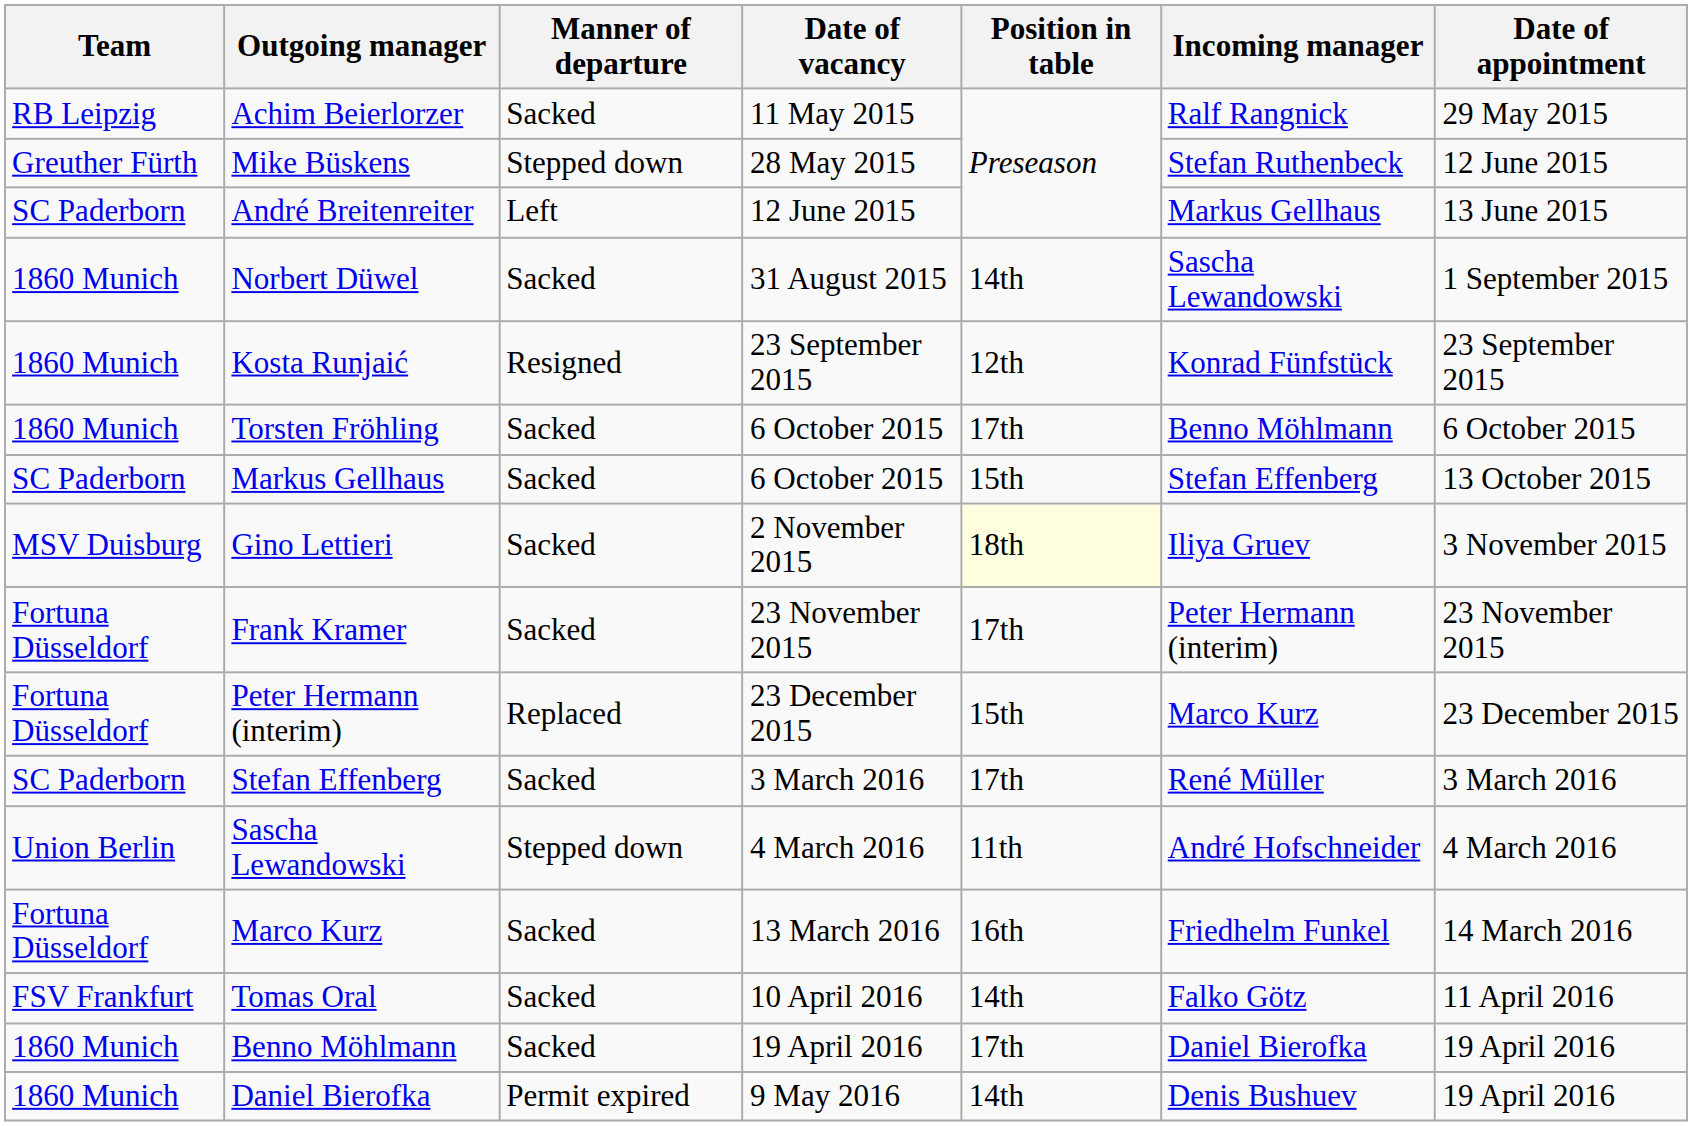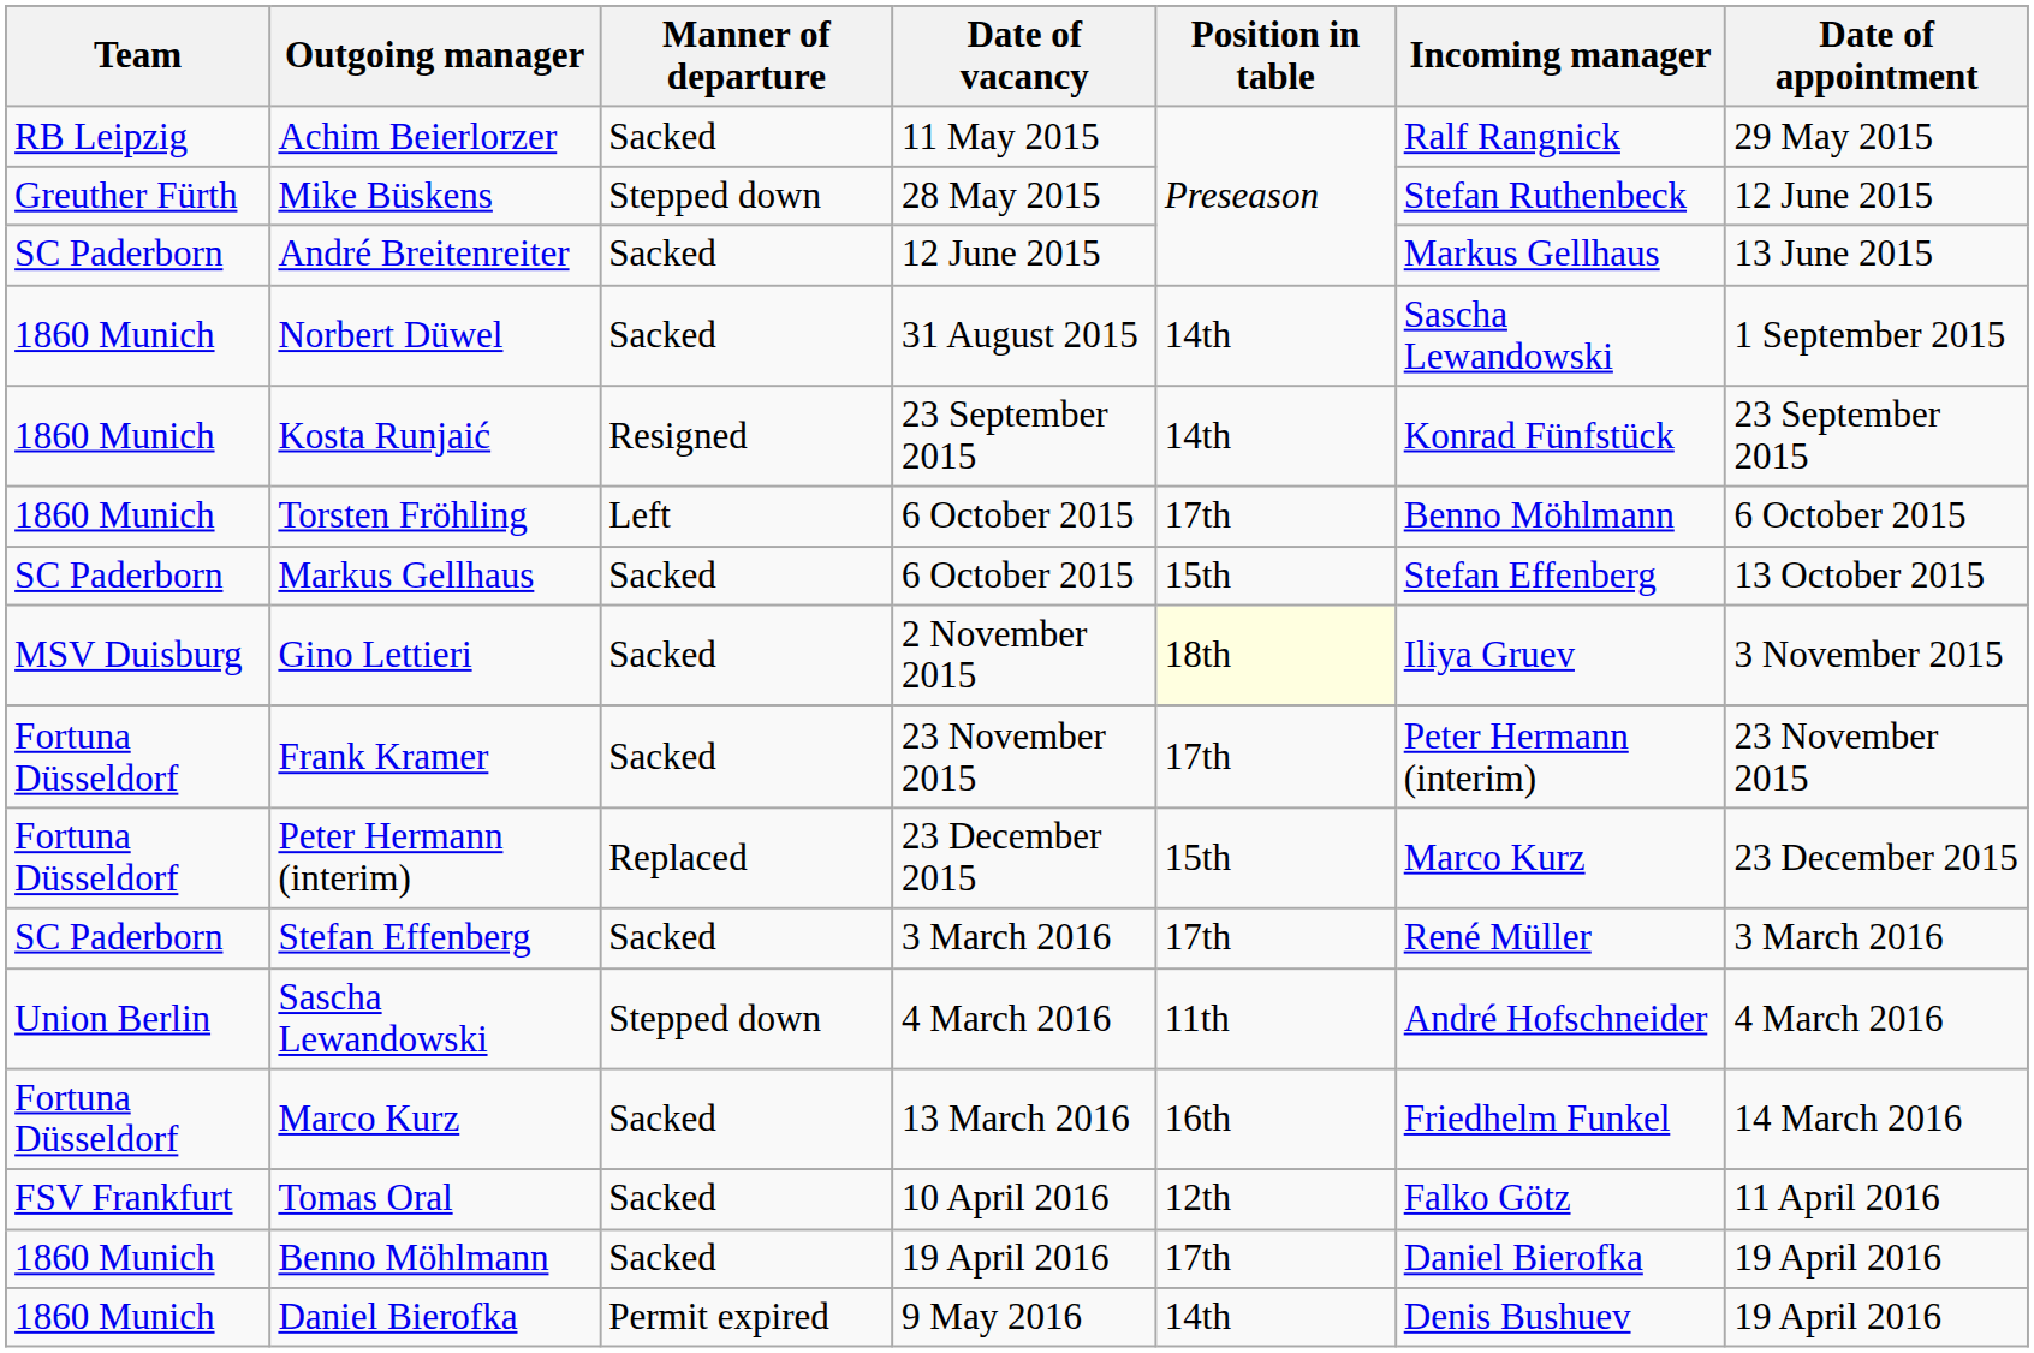 <table class="wikitable">
 <tr>
 <th>Team</th>
 <th>Outgoing manager</th>
 <th>Manner of departure</th>
 <th>Date of vacancy</th>
 <th>Position in table</th>
 <th>Incoming manager</th>
 <th>Date of appointment</th>
 </tr>
 <tr>
 <td><a href='#'>RB Leipzig</a></td>
 <td> <a href='#'>Achim Beierlorzer</a></td>
 <td>Sacked</td>
 <td>11 May 2015</td>
 <td rowspan=3><em>Preseason</em></td>
 <td> <a href='#'>Ralf Rangnick</a></td>
 <td>29 May 2015</td>
 </tr>
 <tr>
 <td><a href='#'>Greuther Fürth</a></td>
 <td> <a href='#'>Mike Büskens</a></td>
 <td>Stepped down</td>
 <td>28 May 2015</td>
 <td> <a href='#'>Stefan Ruthenbeck</a></td>
 <td>12 June 2015</td>
 </tr>
 <tr>
 <td><a href='#'>SC Paderborn</a></td>
 <td> <a href='#'>André Breitenreiter</a></td>
-<td>Left</td>
+<td>Sacked</td>
 <td>12 June 2015</td>
 <td> <a href='#'>Markus Gellhaus</a></td>
 <td>13 June 2015</td>
 </tr>
 <tr>
 <td><a href='#'>1860 Munich</a></td>
 <td> <a href='#'>Norbert Düwel</a></td>
 <td>Sacked</td>
 <td>31 August 2015</td>
 <td>14th</td>
 <td> <a href='#'>Sascha Lewandowski</a></td>
 <td>1 September 2015</td>
 </tr>
 <tr>
 <td><a href='#'>1860 Munich</a></td>
 <td> <a href='#'>Kosta Runjaić</a></td>
 <td>Resigned</td>
 <td>23 September 2015</td>
-<td>12th</td>
+<td>14th</td>
 <td> <a href='#'>Konrad Fünfstück</a></td>
 <td>23 September 2015</td>
 </tr>
 <tr>
 <td><a href='#'>1860 Munich</a></td>
 <td> <a href='#'>Torsten Fröhling</a></td>
-<td>Sacked</td>
+<td>Left</td>
 <td>6 October 2015</td>
 <td>17th</td>
 <td> <a href='#'>Benno Möhlmann</a></td>
 <td>6 October 2015</td>
 </tr>
 <tr>
 <td><a href='#'>SC Paderborn</a></td>
 <td> <a href='#'>Markus Gellhaus</a></td>
 <td>Sacked</td>
 <td>6 October 2015</td>
 <td>15th</td>
 <td> <a href='#'>Stefan Effenberg</a></td>
 <td>13 October 2015</td>
 </tr>
 <tr>
 <td><a href='#'>MSV Duisburg</a></td>
 <td> <a href='#'>Gino Lettieri</a></td>
 <td>Sacked</td>
 <td>2 November 2015</td>
 <td style="background: lightyellow;">18th</td>
 <td> <a href='#'>Iliya Gruev</a></td>
 <td>3 November 2015</td>
 </tr>
 <tr>
 <td><a href='#'>Fortuna Düsseldorf</a></td>
 <td> <a href='#'>Frank Kramer</a></td>
 <td>Sacked</td>
 <td>23 November 2015</td>
 <td>17th</td>
 <td> <a href='#'>Peter Hermann</a> (interim)</td>
 <td>23 November 2015</td>
 </tr>
 <tr>
 <td><a href='#'>Fortuna Düsseldorf</a></td>
 <td> <a href='#'>Peter Hermann</a> (interim)</td>
 <td>Replaced</td>
 <td>23 December 2015</td>
 <td>15th</td>
 <td> <a href='#'>Marco Kurz</a></td>
 <td>23 December 2015</td>
 </tr>
 <tr>
 <td><a href='#'>SC Paderborn</a></td>
 <td> <a href='#'>Stefan Effenberg</a></td>
 <td>Sacked</td>
 <td>3 March 2016</td>
 <td>17th</td>
 <td> <a href='#'>René Müller</a></td>
 <td>3 March 2016</td>
 </tr>
 <tr>
 <td><a href='#'>Union Berlin</a></td>
 <td> <a href='#'>Sascha Lewandowski</a></td>
 <td>Stepped down</td>
 <td>4 March 2016</td>
 <td>11th</td>
 <td> <a href='#'>André Hofschneider</a></td>
 <td>4 March 2016</td>
 </tr>
 <tr>
 <td><a href='#'>Fortuna Düsseldorf</a></td>
 <td> <a href='#'>Marco Kurz</a></td>
 <td>Sacked</td>
 <td>13 March 2016</td>
 <td>16th</td>
 <td> <a href='#'>Friedhelm Funkel</a></td>
 <td>14 March 2016</td>
 </tr>
 <tr>
 <td><a href='#'>FSV Frankfurt</a></td>
 <td> <a href='#'>Tomas Oral</a></td>
 <td>Sacked</td>
 <td>10 April 2016</td>
-<td>14th</td>
+<td>12th</td>
 <td> <a href='#'>Falko Götz</a></td>
 <td>11 April 2016</td>
 </tr>
 <tr>
 <td><a href='#'>1860 Munich</a></td>
 <td> <a href='#'>Benno Möhlmann</a></td>
 <td>Sacked</td>
 <td>19 April 2016</td>
 <td>17th</td>
 <td> <a href='#'>Daniel Bierofka</a></td>
 <td>19 April 2016</td>
 </tr>
 <tr>
 <td><a href='#'>1860 Munich</a></td>
 <td> <a href='#'>Daniel Bierofka</a></td>
 <td>Permit expired</td>
 <td>9 May 2016</td>
 <td>14th</td>
 <td> <a href='#'>Denis Bushuev</a></td>
 <td>19 April 2016</td>
 </tr>
 </table>
